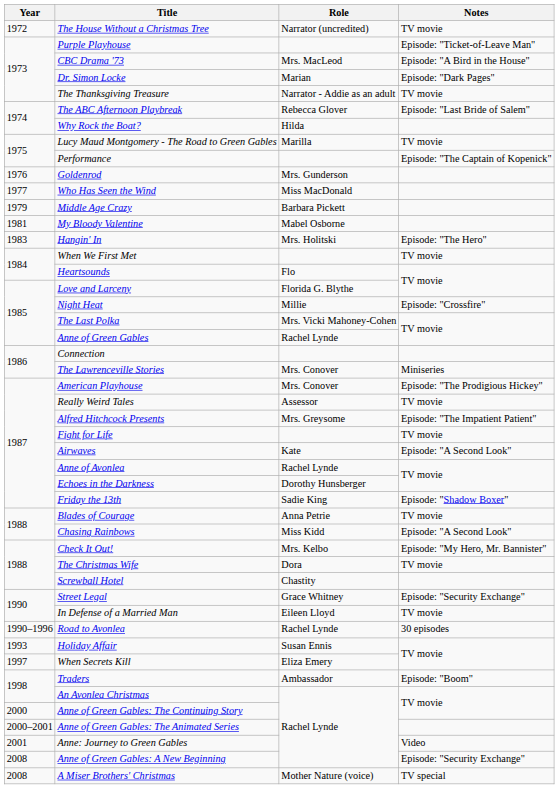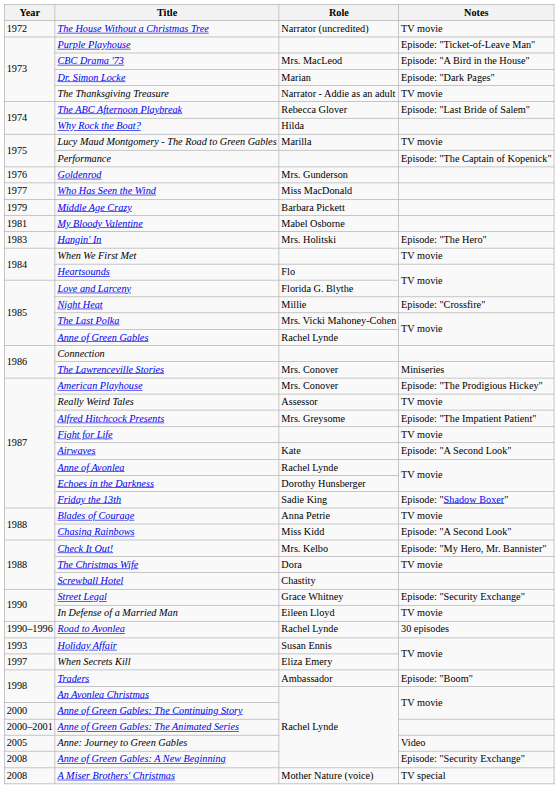 <table class="wikitable sortable">
 <tr>
 <th>Year</th>
 <th>Title</th>
 <th>Role</th>
 <th class="unsortable">Notes</th>
 </tr>
 <tr>
 <td>1972</td>
 <td data-sort-value="House Without a Christmas Tree, The"><em><a href='#'>The House Without a Christmas Tree</a></em></td>
 <td>Narrator (uncredited)</td>
 <td>TV movie</td>
 </tr>
 <tr>
 <td rowspan=4>1973</td>
 <td><em><a href='#'>Purple Playhouse</a></em></td>
 <td></td>
 <td>Episode: "Ticket-of-Leave Man"</td>
 </tr>
 <tr>
 <td><em><a href='#'>CBC Drama '73</a></em></td>
 <td>Mrs. MacLeod</td>
 <td>Episode: "A Bird in the House"</td>
 </tr>
 <tr>
 <td><em><a href='#'>Dr. Simon Locke</a></em></td>
 <td>Marian</td>
 <td>Episode: "Dark Pages"</td>
 </tr>
 <tr>
 <td data-sort-value="Thanksgiving Treasure, The"><em>The Thanksgiving Treasure</em></td>
 <td>Narrator - Addie as an adult</td>
 <td>TV movie</td>
 </tr>
 <tr>
 <td rowspan=2>1974</td>
 <td data-sort-value="ABC Afternoon Playbreak, The"><em><a href='#'>The ABC Afternoon Playbreak</a></em></td>
 <td>Rebecca Glover</td>
 <td>Episode: "Last Bride of Salem"</td>
 </tr>
 <tr>
 <td><em><a href='#'>Why Rock the Boat?</a></em></td>
 <td>Hilda</td>
 <td></td>
 </tr>
 <tr>
 <td rowspan=2>1975</td>
 <td><em>Lucy Maud Montgomery - The Road to Green Gables</em></td>
 <td>Marilla</td>
 <td>TV movie</td>
 </tr>
 <tr>
 <td><em>Performance</em></td>
 <td></td>
 <td>Episode: "The Captain of Kopenick"</td>
 </tr>
 <tr>
 <td>1976</td>
 <td><em><a href='#'>Goldenrod</a></em></td>
 <td>Mrs. Gunderson</td>
 <td></td>
 </tr>
 <tr>
 <td>1977</td>
 <td><em><a href='#'>Who Has Seen the Wind</a></em></td>
 <td>Miss MacDonald</td>
 <td></td>
 </tr>
 <tr>
 <td>1979</td>
 <td><em><a href='#'>Middle Age Crazy</a></em></td>
 <td>Barbara Pickett</td>
 <td></td>
 </tr>
 <tr>
 <td>1981</td>
 <td><em><a href='#'>My Bloody Valentine</a></em></td>
 <td>Mabel Osborne</td>
 <td></td>
 </tr>
 <tr>
 <td>1983</td>
 <td><em><a href='#'>Hangin' In</a></em></td>
 <td>Mrs. Holitski</td>
 <td>Episode: "The Hero"</td>
 </tr>
 <tr>
 <td rowspan=2>1984</td>
 <td><em>When We First Met</em></td>
 <td></td>
 <td>TV movie</td>
 </tr>
 <tr>
 <td><em><a href='#'>Heartsounds</a></em></td>
 <td>Flo</td>
 <td rowspan=2>TV movie</td>
 </tr>
 <tr>
 <td rowspan=4>1985</td>
 <td><em><a href='#'>Love and Larceny</a></em></td>
 <td>Florida G. Blythe</td>
 </tr>
 <tr>
 <td><em><a href='#'>Night Heat</a></em></td>
 <td>Millie</td>
 <td>Episode: "Crossfire"</td>
 </tr>
 <tr>
 <td data-sort-value="Last Polka, The"><em><a href='#'>The Last Polka</a></em></td>
 <td>Mrs. Vicki Mahoney-Cohen</td>
 <td rowspan=2>TV movie</td>
 </tr>
 <tr>
 <td><em><a href='#'>Anne of Green Gables</a></em></td>
 <td>Rachel Lynde</td>
 </tr>
 <tr>
 <td rowspan=2>1986</td>
 <td><em>Connection</em></td>
 <td></td>
 <td></td>
 </tr>
 <tr>
 <td data-sort-value="Lawrenceville Stories, The"><em><a href='#'>The Lawrenceville Stories</a></em></td>
 <td>Mrs. Conover</td>
 <td>Miniseries</td>
 </tr>
 <tr>
 <td rowspan=8>1987</td>
 <td><em><a href='#'>American Playhouse</a></em></td>
 <td>Mrs. Conover</td>
 <td>Episode: "The Prodigious Hickey"</td>
 </tr>
 <tr>
 <td><em>Really Weird Tales</em></td>
 <td>Assessor</td>
 <td>TV movie</td>
 </tr>
 <tr>
 <td><em><a href='#'>Alfred Hitchcock Presents</a></em></td>
 <td>Mrs. Greysome</td>
 <td>Episode: "The Impatient Patient"</td>
 </tr>
 <tr>
 <td><em><a href='#'>Fight for Life</a></em></td>
 <td></td>
 <td>TV movie</td>
 </tr>
 <tr>
 <td><em><a href='#'>Airwaves</a></em></td>
 <td>Kate</td>
 <td>Episode: "A Second Look"</td>
 </tr>
 <tr>
 <td><em><a href='#'>Anne of Avonlea</a></em></td>
 <td>Rachel Lynde</td>
 <td rowspan=2>TV movie</td>
 </tr>
 <tr>
 <td><em><a href='#'>Echoes in the Darkness</a></em></td>
 <td>Dorothy Hunsberger</td>
 </tr>
 <tr>
 <td><em><a href='#'>Friday the 13th</a></em></td>
 <td>Sadie King</td>
 <td>Episode: "<a href='#'>Shadow Boxer</a>"</td>
 </tr>
 <tr>
 <td rowspan=2>1988</td>
 <td><em><a href='#'>Blades of Courage</a></em></td>
 <td>Anna Petrie</td>
 <td>TV movie</td>
 </tr>
 <tr>
 <td><em><a href='#'>Chasing Rainbows</a></em></td>
 <td>Miss Kidd</td>
 <td>Episode: "A Second Look"</td>
 </tr>
 <tr>
 <td rowspan=3>1988</td>
 <td><em><a href='#'>Check It Out!</a></em></td>
 <td>Mrs. Kelbo</td>
 <td>Episode: "My Hero, Mr. Bannister"</td>
 </tr>
 <tr>
 <td data-sort-value="Christmas Wife, The"><em><a href='#'>The Christmas Wife</a></em></td>
 <td>Dora</td>
 <td>TV movie</td>
 </tr>
 <tr>
 <td><em><a href='#'>Screwball Hotel</a></em></td>
 <td>Chastity</td>
 <td></td>
 </tr>
 <tr>
 <td rowspan=2>1990</td>
 <td><em><a href='#'>Street Legal</a></em></td>
 <td>Grace Whitney</td>
 <td>Episode: "Security Exchange"</td>
 </tr>
 <tr>
 <td><em>In Defense of a Married Man</em></td>
 <td>Eileen Lloyd</td>
 <td>TV movie</td>
 </tr>
 <tr>
 <td>1990–1996</td>
 <td><em><a href='#'>Road to Avonlea</a></em></td>
 <td>Rachel Lynde</td>
 <td>30 episodes</td>
 </tr>
 <tr>
 <td>1993</td>
 <td><em><a href='#'>Holiday Affair</a></em></td>
 <td>Susan Ennis</td>
 <td rowspan=2>TV movie</td>
 </tr>
 <tr>
 <td>1997</td>
 <td><em>When Secrets Kill</em></td>
 <td>Eliza Emery</td>
 </tr>
 <tr>
 <td rowspan=2>1998</td>
 <td><em><a href='#'>Traders</a></em></td>
 <td>Ambassador</td>
 <td>Episode: "Boom"</td>
 </tr>
 <tr>
 <td><em><a href='#'>An Avonlea Christmas</a></em></td>
 <td rowspan=5>Rachel Lynde</td>
 <td rowspan=2>TV movie</td>
 </tr>
 <tr>
 <td>2000</td>
 <td><em><a href='#'>Anne of Green Gables: The Continuing Story</a></em></td>
 </tr>
 <tr>
 <td>2000–2001</td>
 <td><em><a href='#'>Anne of Green Gables: The Animated Series</a></em></td>
 <td></td>
 </tr>
 <tr>
-<td>2001</td>
+<td>2005</td>
 <td><em>Anne: Journey to Green Gables</em></td>
 <td>Video</td>
 </tr>
 <tr>
 <td>2008</td>
 <td><em><a href='#'>Anne of Green Gables: A New Beginning</a></em></td>
 <td>Episode: "Security Exchange"</td>
 </tr>
 <tr>
 <td>2008</td>
 <td data-sort-value="Miser Brothers' Christmas, The"><em><a href='#'>A Miser Brothers' Christmas</a></em></td>
 <td>Mother Nature (voice)</td>
 <td>TV special</td>
 </tr>
 </table>
